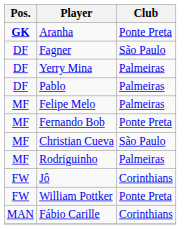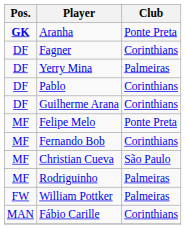 <table class="wikitable">
 <tr>
 <th>Pos.</th>
 <th>Player</th>
 <th>Club</th>
 </tr>
 <tr>
 <td style="text-align:center;" rowspan=><strong><a href='#'>GK</a></strong></td>
 <td> <a href='#'>Aranha</a></td>
 <td><a href='#'>Ponte Preta</a></td>
 </tr>
 <tr>
 <td style="text-align:center;" rowspan=><a href='#'>DF</a></td>
 <td> <a href='#'>Fagner</a></td>
-<td><a href='#'>São Paulo</a></td>
+<td><a href='#'>Corinthians</a></td>
 </tr>
 <tr>
 <td style="text-align:center;" rowspan=><a href='#'>DF</a></td>
 <td> <a href='#'>Yerry Mina</a></td>
 <td><a href='#'>Palmeiras</a></td>
 </tr>
 <tr>
 <td style="text-align:center;" rowspan=><a href='#'>DF</a></td>
 <td> <a href='#'>Pablo</a></td>
-<td><a href='#'>Palmeiras</a></td>
+<td><a href='#'>Corinthians</a></td>
+</tr>
+<tr>
+<td style="text-align:center;" rowspan=><a href='#'>DF</a></td>
+<td> <a href='#'>Guilherme Arana</a></td>
+<td><a href='#'>Corinthians</a></td>
 </tr>
 <tr>
 <td style="text-align:center;" rowspan=><a href='#'>MF</a></td>
 <td> <a href='#'>Felipe Melo</a></td>
-<td><a href='#'>Palmeiras</a></td>
+<td><a href='#'>Ponte Preta</a></td>
 </tr>
 <tr>
 <td style="text-align:center;" rowspan=><a href='#'>MF</a></td>
 <td> <a href='#'>Fernando Bob</a></td>
-<td><a href='#'>Ponte Preta</a></td>
+<td><a href='#'>Corinthians</a></td>
 </tr>
 <tr>
 <td style="text-align:center;" rowspan=><a href='#'>MF</a></td>
 <td> <a href='#'>Christian Cueva</a></td>
 <td><a href='#'>São Paulo</a></td>
 </tr>
 <tr>
 <td style="text-align:center;" rowspan=><a href='#'>MF</a></td>
 <td> <a href='#'>Rodriguinho</a></td>
 <td><a href='#'>Palmeiras</a></td>
 </tr>
 <tr>
 <td style="text-align:center;" rowspan=><a href='#'>FW</a></td>
-<td> <a href='#'>Jô</a></td>
-<td><a href='#'>Corinthians</a></td>
-</tr>
-<tr>
-<td style="text-align:center;" rowspan=><a href='#'>FW</a></td>
 <td> <a href='#'>William Pottker</a></td>
-<td><a href='#'>Ponte Preta</a></td>
+<td><a href='#'>Palmeiras</a></td>
 </tr>
 <tr>
 <td style="text-align:center;" rowspan=><a href='#'>MAN</a></td>
 <td> <a href='#'>Fábio Carille</a></td>
 <td><a href='#'>Corinthians</a></td>
 </tr>
 <tr>
 </tr>
 </table>
